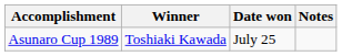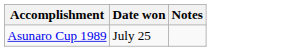 <table class="wikitable">
 <tr>
 <th>Accomplishment</th>
-<th>Winner</th>
 <th>Date won</th>
 <th>Notes</th>
 </tr>
 <tr>
 <td><a href='#'>Asunaro Cup 1989</a></td>
-<td><a href='#'>Toshiaki Kawada</a></td>
 <td>July 25</td>
 <td></td>
 </tr>
 </table>
